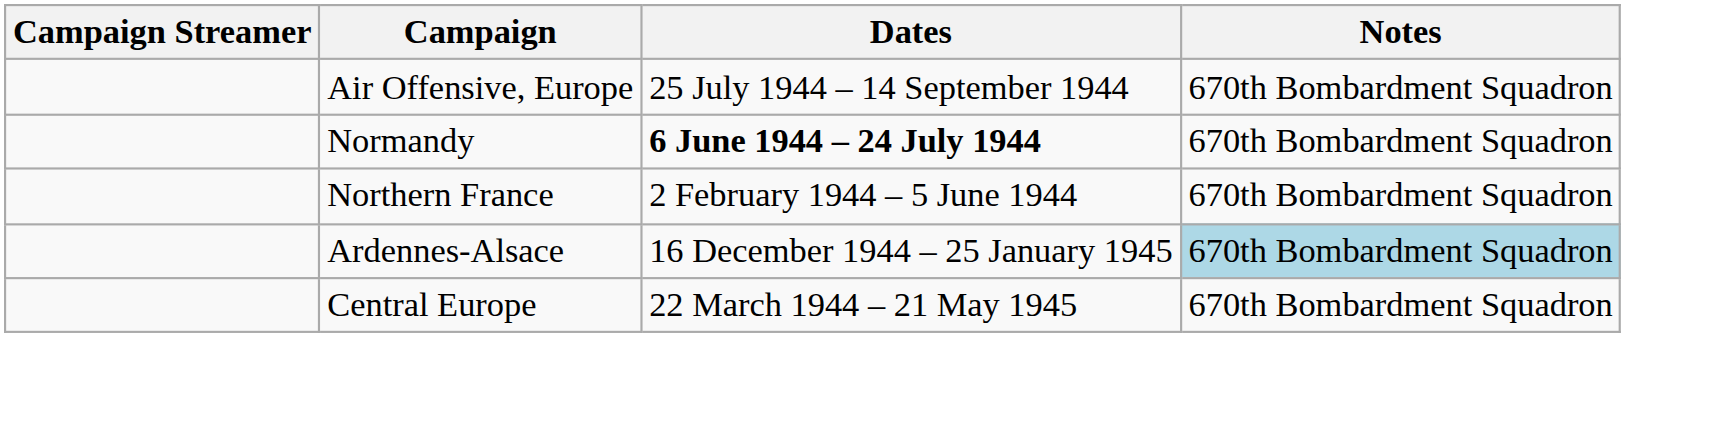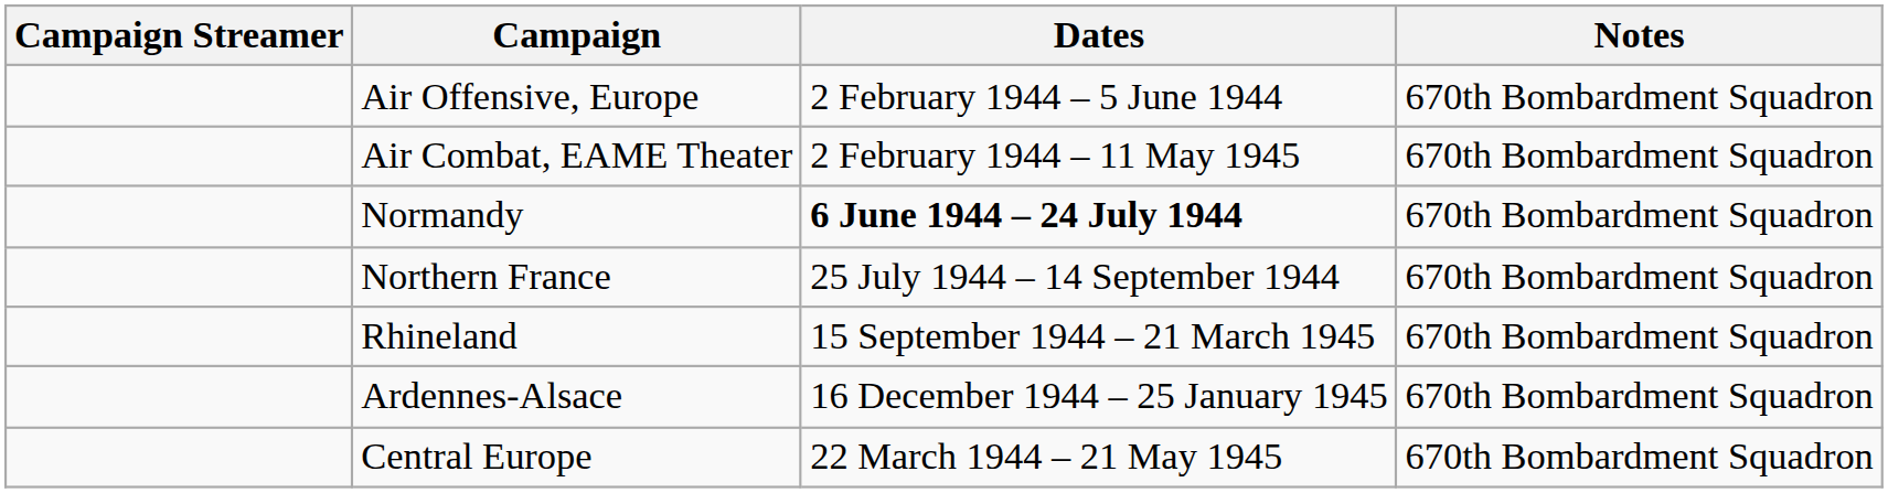 <table class="wikitable">
 <tr style="background:#efefef;">
 <th>Campaign Streamer</th>
 <th>Campaign</th>
 <th>Dates</th>
 <th>Notes</th>
 </tr>
 <tr>
 <td></td>
 <td>Air Offensive, Europe</td>
-<td>25 July 1944 – 14 September 1944</td>
+<td>2 February 1944 – 5 June 1944</td>
+<td>670th Bombardment Squadron</td>
+</tr>
+<tr>
+<td></td>
+<td>Air Combat, EAME Theater</td>
+<td>2 February 1944 – 11 May 1945</td>
 <td>670th Bombardment Squadron</td>
 </tr>
 <tr>
 <td></td>
 <td>Normandy</td>
 <td><strong>6 June 1944 – 24 July 1944</strong></td>
 <td>670th Bombardment Squadron</td>
 </tr>
 <tr>
 <td></td>
 <td>Northern France</td>
-<td>2 February 1944 – 5 June 1944</td>
+<td>25 July 1944 – 14 September 1944</td>
+<td>670th Bombardment Squadron</td>
+</tr>
+<tr>
+<td></td>
+<td>Rhineland</td>
+<td>15 September 1944 – 21 March 1945</td>
 <td>670th Bombardment Squadron</td>
 </tr>
 <tr>
 <td></td>
 <td>Ardennes-Alsace</td>
 <td>16 December 1944 – 25 January 1945</td>
-<td style="background: lightblue;">670th Bombardment Squadron</td>
+<td>670th Bombardment Squadron</td>
 </tr>
 <tr>
 <td></td>
 <td>Central Europe</td>
 <td>22 March 1944 – 21 May 1945</td>
 <td>670th Bombardment Squadron</td>
 </tr>
 </table>
